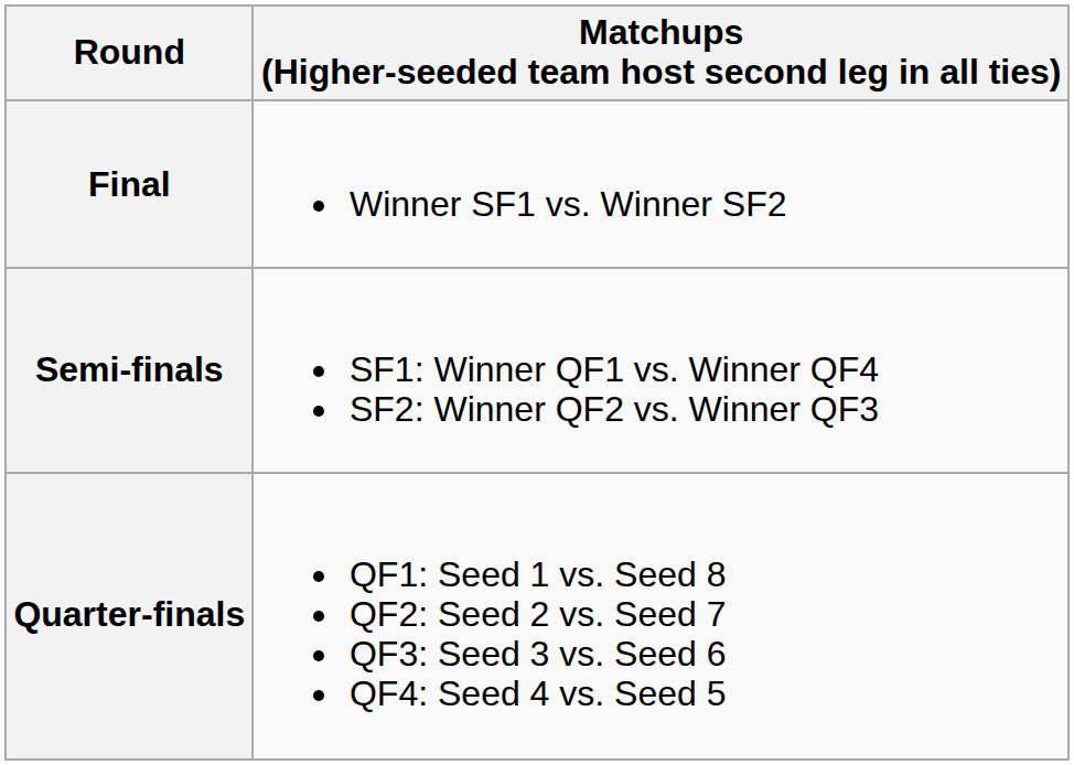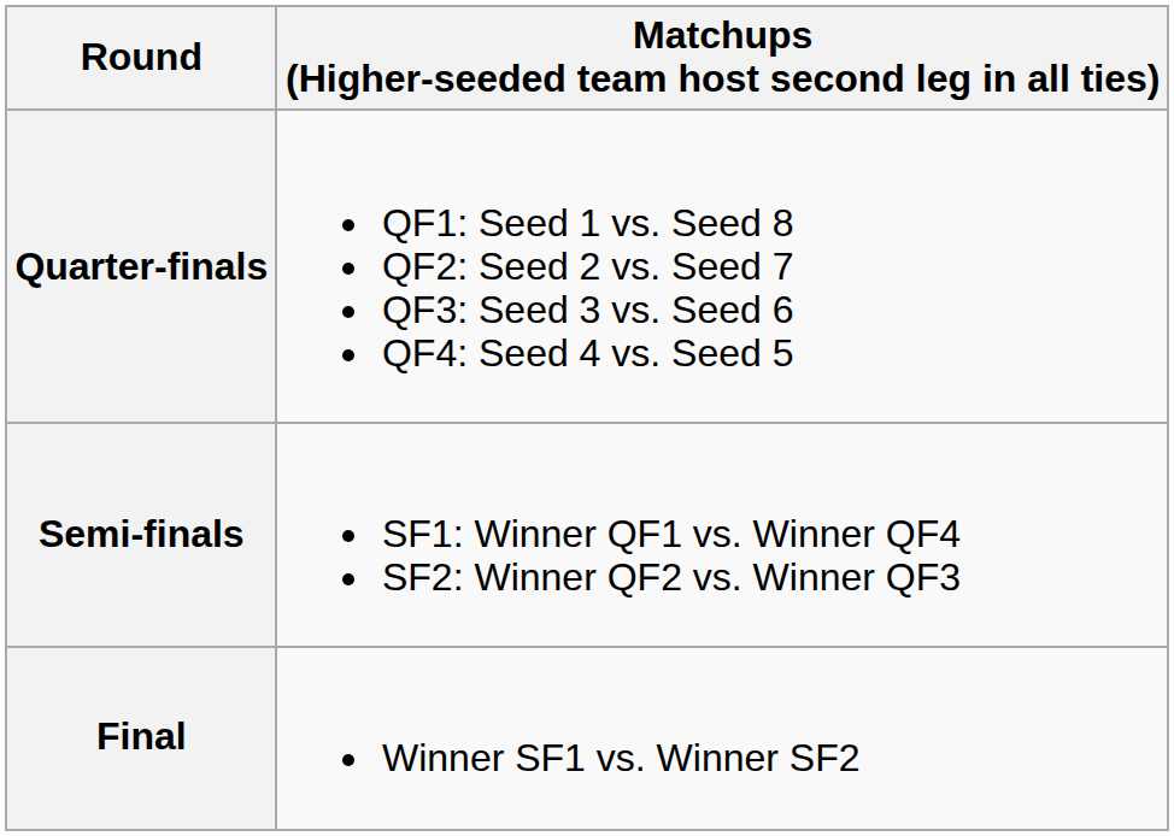 <table class=wikitable>
 <tr>
 <th>Round</th>
 <th>Matchups<br>(Higher-seeded team host second leg in all ties)</th>
 </tr>
 <tr>
-<th>Final</th>
-<td><br><ul><li>Winner SF1 vs. Winner SF2</li></ul></td>
+<th>Quarter-finals</th>
+<td><br><ul><li>QF1: Seed 1 vs. Seed 8</li><li>QF2: Seed 2 vs. Seed 7</li><li>QF3: Seed 3 vs. Seed 6</li><li>QF4: Seed 4 vs. Seed 5</li></ul></td>
 </tr>
 <tr>
 <th>Semi-finals</th>
 <td><br><ul><li>SF1: Winner QF1 vs. Winner QF4</li><li>SF2: Winner QF2 vs. Winner QF3</li></ul></td>
 </tr>
 <tr>
-<th>Quarter-finals</th>
-<td><br><ul><li>QF1: Seed 1 vs. Seed 8</li><li>QF2: Seed 2 vs. Seed 7</li><li>QF3: Seed 3 vs. Seed 6</li><li>QF4: Seed 4 vs. Seed 5</li></ul></td>
+<th>Final</th>
+<td><br><ul><li>Winner SF1 vs. Winner SF2</li></ul></td>
 </tr>
 </table>
